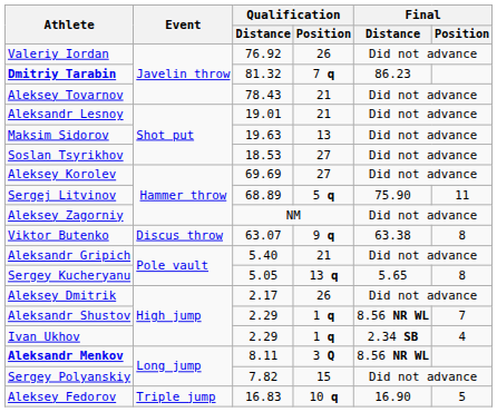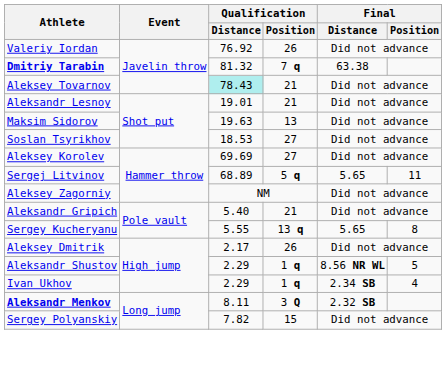 <table class=wikitable style="font-size:90%">
 <tr>
 <th rowspan="2">Athlete</th>
 <th rowspan="2">Event</th>
 <th colspan="2">Qualification</th>
 <th colspan="2">Final</th>
 </tr>
 <tr style="font-size:95%">
 <th>Distance</th>
 <th>Position</th>
 <th>Distance</th>
 <th>Position</th>
 </tr>
 <tr align=center>
 <td align=left><a href='#'>Valeriy Iordan</a></td>
 <td align=left rowspan=3><a href='#'>Javelin throw</a></td>
 <td>76.92</td>
 <td>26</td>
 <td colspan=2>Did not advance</td>
 </tr>
 <tr align=center>
 <td align=left><strong><a href='#'>Dmitriy Tarabin</a></strong></td>
 <td>81.32</td>
 <td>7 <strong>q</strong></td>
-<td>86.23</td>
+<td>63.38</td>
 <td></td>
 </tr>
 <tr align=center>
 <td align=left><a href='#'>Aleksey Tovarnov</a></td>
-<td>78.43</td>
+<td style="background: paleturquoise;">78.43</td>
 <td>21</td>
 <td colspan=2>Did not advance</td>
 </tr>
 <tr align=center>
 <td align=left><a href='#'>Aleksandr Lesnoy</a></td>
 <td align=left rowspan=3><a href='#'>Shot put</a></td>
 <td>19.01</td>
 <td>21</td>
 <td colspan=2>Did not advance</td>
 </tr>
 <tr align=center>
 <td align=left><a href='#'>Maksim Sidorov</a></td>
 <td>19.63</td>
 <td>13</td>
 <td colspan=2>Did not advance</td>
 </tr>
 <tr align=center>
 <td align=left><a href='#'>Soslan Tsyrikhov</a></td>
 <td>18.53</td>
 <td>27</td>
 <td colspan=2>Did not advance</td>
 </tr>
 <tr align=center>
 <td align=left><a href='#'>Aleksey Korolev</a></td>
 <td align=lef rowspan=3><a href='#'>Hammer throw</a></td>
 <td>69.69</td>
 <td>27</td>
 <td colspan=2>Did not advance</td>
 </tr>
 <tr align=center>
 <td align=left><a href='#'>Sergej Litvinov</a></td>
 <td>68.89</td>
 <td>5 <strong>q</strong></td>
-<td>75.90</td>
+<td>5.65</td>
 <td>11</td>
 </tr>
 <tr align=center>
 <td align=left><a href='#'>Aleksey Zagorniy</a></td>
 <td colspan=2>NM</td>
 <td colspan=2>Did not advance</td>
-</tr>
-<tr align=center>
-<td align=left><a href='#'>Viktor Butenko</a></td>
-<td align=left><a href='#'>Discus throw</a></td>
-<td>63.07</td>
-<td>9 <strong>q</strong></td>
-<td>63.38</td>
-<td>8</td>
 </tr>
 <tr align=center>
 <td align=left><a href='#'>Aleksandr Gripich</a></td>
 <td align=left rowspan=2><a href='#'>Pole vault</a></td>
 <td>5.40</td>
 <td>21</td>
 <td colspan=2>Did not advance</td>
 </tr>
 <tr align=center>
 <td align=left><a href='#'>Sergey Kucheryanu</a></td>
-<td>5.05</td>
+<td>5.55</td>
 <td>13 <strong>q</strong></td>
 <td>5.65</td>
 <td>8</td>
 </tr>
 <tr align=center>
 <td align=left><a href='#'>Aleksey Dmitrik</a></td>
 <td align=left rowspan=3><a href='#'>High jump</a></td>
 <td>2.17</td>
 <td>26</td>
 <td colspan=2>Did not advance</td>
 </tr>
 <tr align=center>
 <td align=left><a href='#'>Aleksandr Shustov</a></td>
 <td>2.29</td>
 <td>1 <strong>q</strong></td>
 <td>8.56 <strong>NR WL</strong></td>
-<td>7</td>
+<td>5</td>
 </tr>
 <tr align=center>
 <td align=left><a href='#'>Ivan Ukhov</a></td>
 <td>2.29</td>
 <td>1 <strong>q</strong></td>
 <td>2.34 <strong>SB</strong></td>
 <td>4</td>
 </tr>
 <tr align=center>
 <td align=left><strong><a href='#'>Aleksandr Menkov</a></strong></td>
 <td align=left rowspan=2><a href='#'>Long jump</a></td>
 <td>8.11</td>
 <td>3 <strong>Q</strong></td>
-<td>8.56 <strong>NR WL</strong></td>
+<td>2.32 <strong>SB</strong></td>
 <td></td>
 </tr>
 <tr align=center>
 <td align=left><a href='#'>Sergey Polyanskiy</a></td>
 <td>7.82</td>
 <td>15</td>
 <td colspan=2>Did not advance</td>
 </tr>
-<tr align=center>
-<td align=left><a href='#'>Aleksey Fedorov</a></td>
-<td align=left><a href='#'>Triple jump</a></td>
-<td>16.83</td>
-<td>10 <strong>q</strong></td>
-<td>16.90</td>
-<td>5</td>
-</tr>
 </table>
